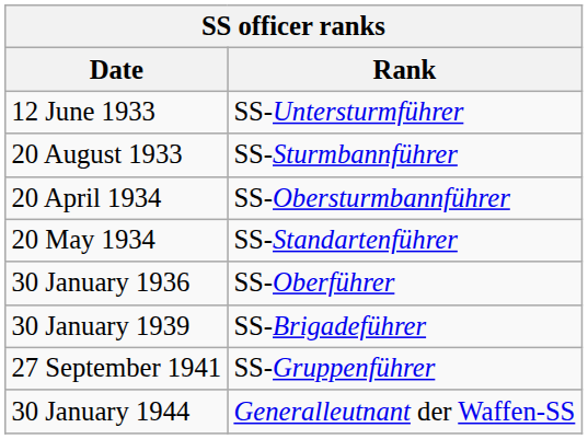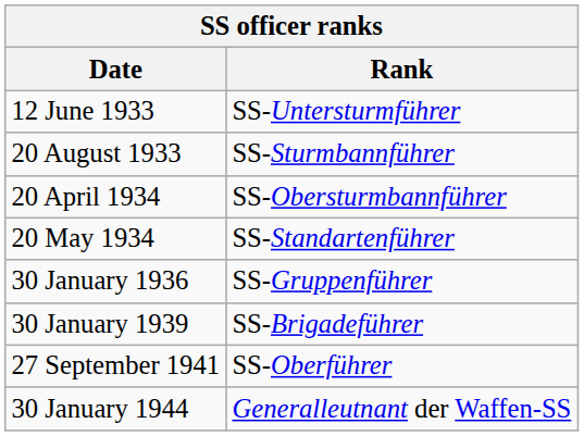 <table class="wikitable float-right">
 <tr>
 <th colspan="2">SS officer ranks</th>
 </tr>
 <tr>
 <th>Date</th>
 <th>Rank</th>
 </tr>
 <tr>
 <td>12 June 1933</td>
 <td>SS-<em><a href='#'>Untersturmführer</a></em></td>
 </tr>
 <tr>
 <td>20 August 1933</td>
 <td>SS-<em><a href='#'>Sturmbannführer</a></em></td>
 </tr>
 <tr>
 <td>20 April 1934</td>
 <td>SS-<em><a href='#'>Obersturmbannführer</a></em></td>
 </tr>
 <tr>
 <td>20 May 1934</td>
 <td>SS-<em><a href='#'>Standartenführer</a></em></td>
 </tr>
 <tr>
 <td>30 January 1936</td>
-<td>SS-<em><a href='#'>Oberführer</a></em></td>
+<td>SS-<em><a href='#'>Gruppenführer</a></em></td>
 </tr>
 <tr>
 <td>30 January 1939</td>
 <td>SS-<em><a href='#'>Brigadeführer</a></em></td>
 </tr>
 <tr>
 <td>27 September 1941</td>
-<td>SS-<em><a href='#'>Gruppenführer</a></em></td>
+<td>SS-<em><a href='#'>Oberführer</a></em></td>
 </tr>
 <tr>
 <td>30 January 1944</td>
 <td><em><a href='#'>Generalleutnant</a></em> der <a href='#'>Waffen-SS</a></td>
 </tr>
 </table>
